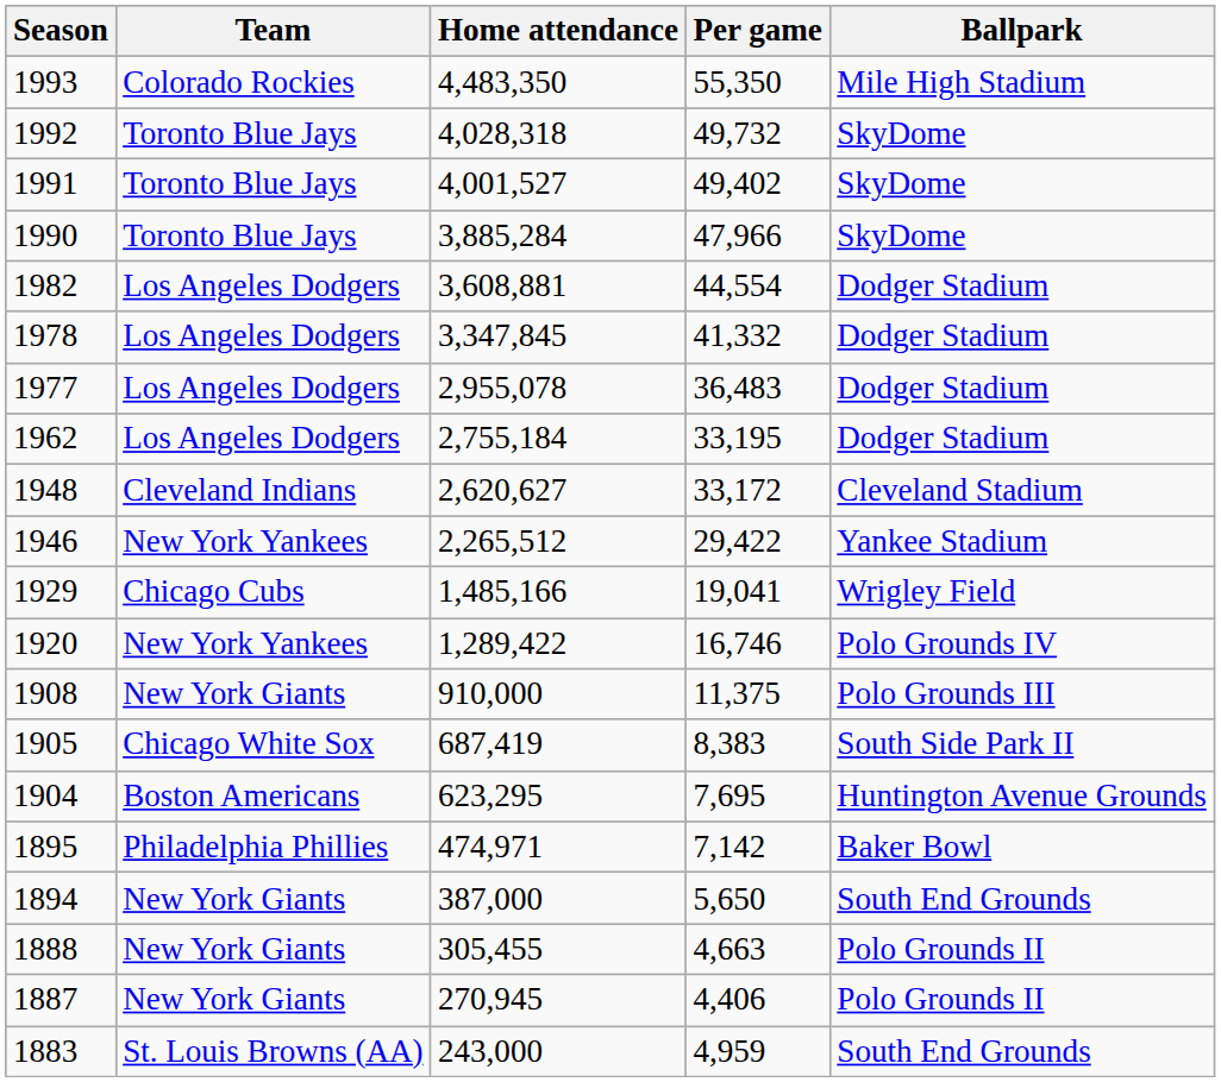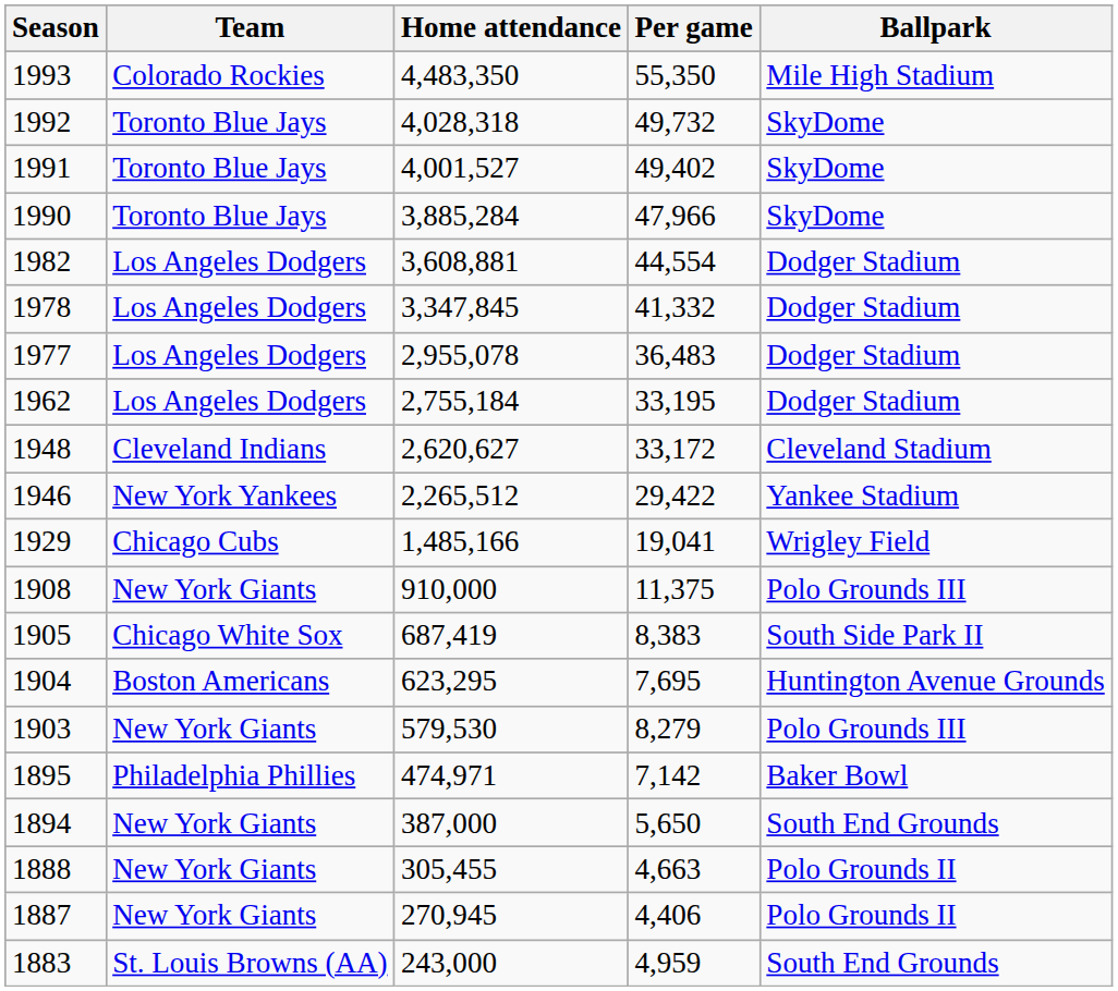 <table class="wikitable sortable">
 <tr>
 <th>Season</th>
 <th>Team</th>
 <th>Home attendance</th>
 <th>Per game</th>
 <th>Ballpark</th>
 </tr>
 <tr>
 <td>1993</td>
 <td><a href='#'>Colorado Rockies</a></td>
 <td>4,483,350</td>
 <td>55,350</td>
 <td><a href='#'>Mile High Stadium</a></td>
 </tr>
 <tr>
 <td>1992</td>
 <td><a href='#'>Toronto Blue Jays</a></td>
 <td>4,028,318</td>
 <td>49,732</td>
 <td><a href='#'>SkyDome</a></td>
 </tr>
 <tr>
 <td>1991</td>
 <td><a href='#'>Toronto Blue Jays</a></td>
 <td>4,001,527</td>
 <td>49,402</td>
 <td><a href='#'>SkyDome</a></td>
 </tr>
 <tr>
 <td>1990</td>
 <td><a href='#'>Toronto Blue Jays</a></td>
 <td>3,885,284</td>
 <td>47,966</td>
 <td><a href='#'>SkyDome</a></td>
 </tr>
 <tr>
 <td>1982</td>
 <td><a href='#'>Los Angeles Dodgers</a></td>
 <td>3,608,881</td>
 <td>44,554</td>
 <td><a href='#'>Dodger Stadium</a></td>
 </tr>
 <tr>
 <td>1978</td>
 <td><a href='#'>Los Angeles Dodgers</a></td>
 <td>3,347,845</td>
 <td>41,332</td>
 <td><a href='#'>Dodger Stadium</a></td>
 </tr>
 <tr>
 <td>1977</td>
 <td><a href='#'>Los Angeles Dodgers</a></td>
 <td>2,955,078</td>
 <td>36,483</td>
 <td><a href='#'>Dodger Stadium</a></td>
 </tr>
 <tr>
 <td>1962</td>
 <td><a href='#'>Los Angeles Dodgers</a></td>
 <td>2,755,184</td>
 <td>33,195</td>
 <td><a href='#'>Dodger Stadium</a></td>
 </tr>
 <tr>
 <td>1948</td>
 <td><a href='#'>Cleveland Indians</a></td>
 <td>2,620,627</td>
 <td>33,172</td>
 <td><a href='#'>Cleveland Stadium</a></td>
 </tr>
 <tr>
 <td>1946</td>
 <td><a href='#'>New York Yankees</a></td>
 <td>2,265,512</td>
 <td>29,422</td>
 <td><a href='#'>Yankee Stadium</a></td>
 </tr>
 <tr>
 <td>1929</td>
 <td><a href='#'>Chicago Cubs</a></td>
 <td>1,485,166</td>
 <td>19,041</td>
 <td><a href='#'>Wrigley Field</a></td>
 </tr>
 <tr>
-<td>1920</td>
-<td><a href='#'>New York Yankees</a></td>
-<td>1,289,422</td>
-<td>16,746</td>
-<td><a href='#'>Polo Grounds IV</a></td>
-</tr>
-<tr>
 <td>1908</td>
 <td><a href='#'>New York Giants</a></td>
 <td>910,000</td>
 <td>11,375</td>
 <td><a href='#'>Polo Grounds III</a></td>
 </tr>
 <tr>
 <td>1905</td>
 <td><a href='#'>Chicago White Sox</a></td>
 <td>687,419</td>
 <td>8,383</td>
 <td><a href='#'>South Side Park II</a></td>
 </tr>
 <tr>
 <td>1904</td>
 <td><a href='#'>Boston Americans</a></td>
 <td>623,295</td>
 <td>7,695</td>
 <td><a href='#'>Huntington Avenue Grounds</a></td>
+</tr>
+<tr>
+<td>1903</td>
+<td><a href='#'>New York Giants</a></td>
+<td>579,530</td>
+<td>8,279</td>
+<td><a href='#'>Polo Grounds III</a></td>
 </tr>
 <tr>
 <td>1895</td>
 <td><a href='#'>Philadelphia Phillies</a></td>
 <td>474,971</td>
 <td>7,142</td>
 <td><a href='#'>Baker Bowl</a></td>
 </tr>
 <tr>
 <td>1894</td>
 <td><a href='#'>New York Giants</a></td>
 <td>387,000</td>
 <td>5,650</td>
 <td><a href='#'>South End Grounds</a></td>
 </tr>
 <tr>
 <td>1888</td>
 <td><a href='#'>New York Giants</a></td>
 <td>305,455</td>
 <td>4,663</td>
 <td><a href='#'>Polo Grounds II</a></td>
 </tr>
 <tr>
 <td>1887</td>
 <td><a href='#'>New York Giants</a></td>
 <td>270,945</td>
 <td>4,406</td>
 <td><a href='#'>Polo Grounds II</a></td>
 </tr>
 <tr>
 <td>1883</td>
 <td><a href='#'>St. Louis Browns (AA)</a></td>
 <td>243,000</td>
 <td>4,959</td>
 <td><a href='#'>South End Grounds</a></td>
 </tr>
 </table>
